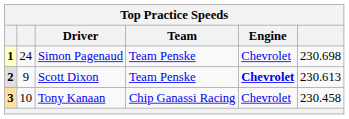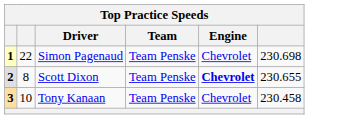 <table class="wikitable" style="font-size:95%;">
 <tr>
 <th colspan=6>Top Practice Speeds</th>
 </tr>
 <tr>
 <th></th>
 <th></th>
 <th>Driver</th>
 <th>Team</th>
 <th>Engine</th>
 <th></th>
 </tr>
 <tr>
 <td align=center style="background:#FFFFBF;"><strong>1</strong></td>
-<td align=center>24</td>
+<td align=center>22</td>
 <td> <a href='#'>Simon Pagenaud</a></td>
 <td><a href='#'>Team Penske</a></td>
 <td><a href='#'>Chevrolet</a></td>
 <td align=center>230.698</td>
 </tr>
 <tr>
 <td align=center style="background:#DFDFDF;"><strong>2</strong></td>
-<td align=center>9</td>
+<td align=center>8</td>
 <td> <a href='#'>Scott Dixon</a></td>
 <td><a href='#'>Team Penske</a></td>
 <td><strong><a href='#'>Chevrolet</a></strong></td>
-<td align=center>230.613</td>
+<td align=center>230.655</td>
 </tr>
 <tr>
 <td align=center style="background:#FFDF9F;"><strong>3</strong></td>
 <td align=center>10</td>
 <td> <a href='#'>Tony Kanaan</a></td>
-<td><a href='#'>Chip Ganassi Racing</a></td>
+<td><a href='#'>Team Penske</a></td>
 <td><a href='#'>Chevrolet</a></td>
 <td align=center>230.458</td>
 </tr>
 <tr>
 <th colspan=6></th>
 </tr>
 </table>
